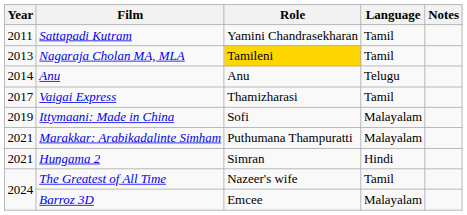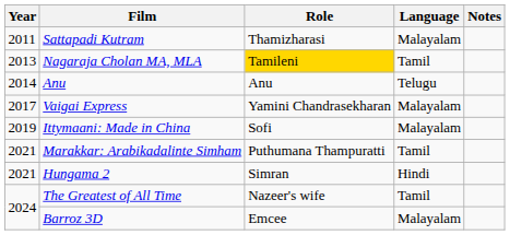 <table class="wikitable">
 <tr>
 <th>Year</th>
 <th>Film</th>
 <th>Role</th>
 <th>Language</th>
 <th>Notes</th>
 </tr>
 <tr>
 <td>2011</td>
 <td><em><a href='#'>Sattapadi Kutram</a></em></td>
-<td>Yamini Chandrasekharan</td>
-<td>Tamil</td>
+<td>Thamizharasi</td>
+<td>Malayalam</td>
 <td></td>
 </tr>
 <tr>
 <td>2013</td>
 <td><em><a href='#'>Nagaraja Cholan MA, MLA</a></em></td>
 <td style="background: gold;">Tamileni</td>
 <td>Tamil</td>
 <td></td>
 </tr>
 <tr>
 <td>2014</td>
 <td><em><a href='#'>Anu</a></em></td>
 <td>Anu</td>
 <td>Telugu</td>
 <td></td>
 </tr>
 <tr>
 <td>2017</td>
 <td><em><a href='#'>Vaigai Express</a></em></td>
-<td>Thamizharasi</td>
-<td>Tamil</td>
+<td>Yamini Chandrasekharan</td>
+<td>Malayalam</td>
 <td></td>
 </tr>
 <tr>
 <td>2019</td>
 <td><em><a href='#'>Ittymaani: Made in China</a></em></td>
 <td>Sofi</td>
 <td>Malayalam</td>
 <td></td>
 </tr>
 <tr>
 <td>2021</td>
 <td><em><a href='#'>Marakkar: Arabikadalinte Simham</a></em></td>
 <td>Puthumana Thampuratti</td>
-<td>Malayalam</td>
+<td>Tamil</td>
 <td></td>
 </tr>
 <tr>
 <td>2021</td>
 <td><em><a href='#'>Hungama 2</a></em></td>
 <td>Simran</td>
 <td>Hindi</td>
 <td></td>
 </tr>
 <tr>
 <td rowspan="2">2024</td>
 <td><em><a href='#'>The Greatest of All Time</a></em></td>
 <td>Nazeer's wife</td>
 <td>Tamil</td>
 <td></td>
 </tr>
 <tr>
 <td><em><a href='#'>Barroz 3D</a></em></td>
 <td>Emcee</td>
 <td>Malayalam</td>
 <td></td>
 </tr>
 </table>
